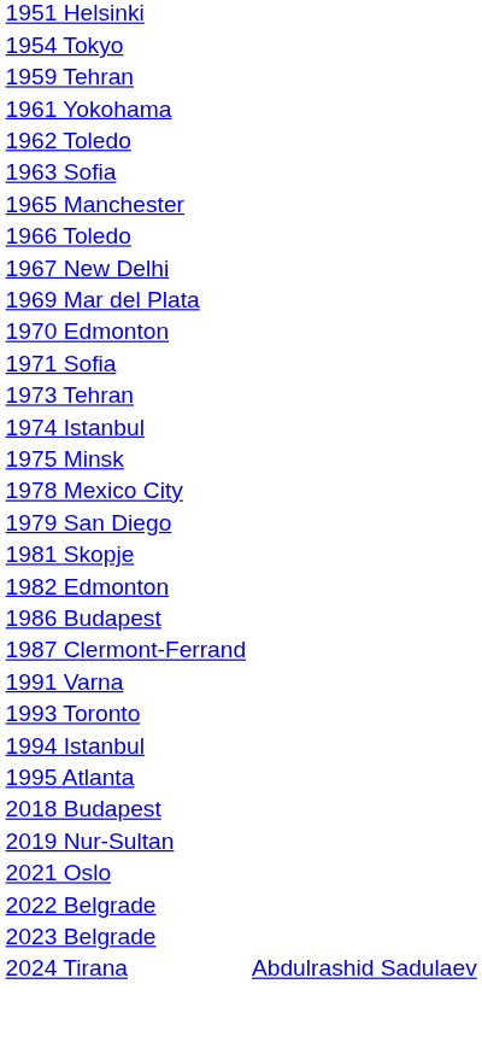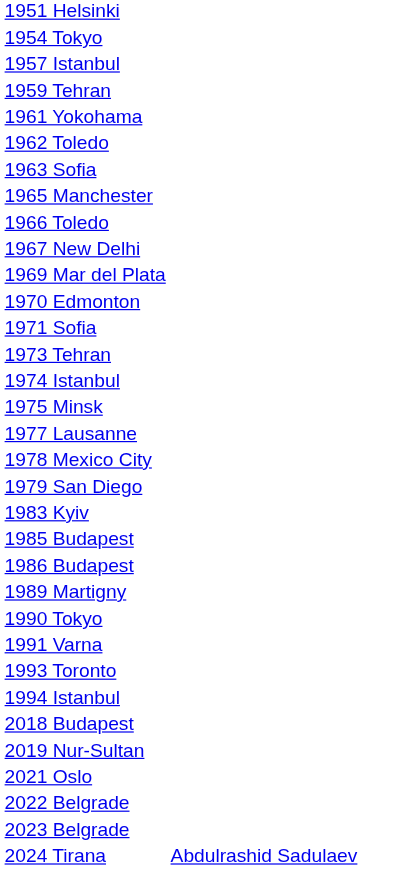 <table>
 <tr>
 <td><a href='#'>1951 Helsinki</a></td>
 <td></td>
 <td></td>
 <td></td>
 </tr>
 <tr>
 <td><a href='#'>1954 Tokyo</a></td>
+<td></td>
+<td></td>
+<td></td>
+</tr>
+<tr>
+<td><a href='#'>1957 Istanbul</a></td>
 <td></td>
 <td></td>
 <td></td>
 </tr>
 <tr>
 <td><a href='#'>1959 Tehran</a></td>
 <td></td>
 <td></td>
 <td></td>
 </tr>
 <tr>
 <td><a href='#'>1961 Yokohama</a></td>
 <td></td>
 <td></td>
 <td></td>
 </tr>
 <tr>
 <td><a href='#'>1962 Toledo</a></td>
 <td></td>
 <td></td>
 <td></td>
 </tr>
 <tr>
 <td><a href='#'>1963 Sofia</a></td>
 <td></td>
 <td></td>
 <td></td>
 </tr>
 <tr>
 <td><a href='#'>1965 Manchester</a></td>
 <td></td>
 <td></td>
 <td></td>
 </tr>
 <tr>
 <td><a href='#'>1966 Toledo</a></td>
 <td></td>
 <td></td>
 <td></td>
 </tr>
 <tr>
 <td><a href='#'>1967 New Delhi</a></td>
 <td></td>
 <td></td>
 <td></td>
 </tr>
 <tr>
 <td><a href='#'>1969 Mar del Plata</a></td>
 <td></td>
 <td></td>
 <td></td>
 </tr>
 <tr>
 <td><a href='#'>1970 Edmonton</a></td>
 <td></td>
 <td></td>
 <td></td>
 </tr>
 <tr>
 <td><a href='#'>1971 Sofia</a></td>
 <td></td>
 <td></td>
 <td></td>
 </tr>
 <tr>
 <td><a href='#'>1973 Tehran</a></td>
 <td></td>
 <td></td>
 <td></td>
 </tr>
 <tr>
 <td><a href='#'>1974 Istanbul</a></td>
 <td></td>
 <td></td>
 <td></td>
 </tr>
 <tr>
 <td><a href='#'>1975 Minsk</a></td>
 <td></td>
 <td></td>
 <td></td>
 </tr>
 <tr>
+<td><a href='#'>1977 Lausanne</a></td>
+<td></td>
+<td></td>
+<td></td>
+</tr>
+<tr>
 <td><a href='#'>1978 Mexico City</a></td>
 <td></td>
 <td></td>
 <td></td>
 </tr>
 <tr>
 <td><a href='#'>1979 San Diego</a></td>
 <td></td>
 <td></td>
 <td></td>
 </tr>
 <tr>
-<td><a href='#'>1981 Skopje</a></td>
+<td><a href='#'>1983 Kyiv</a></td>
 <td></td>
 <td></td>
 <td></td>
 </tr>
 <tr>
-<td><a href='#'>1982 Edmonton</a></td>
+<td><a href='#'>1985 Budapest</a></td>
 <td></td>
 <td></td>
 <td></td>
 </tr>
 <tr>
 <td><a href='#'>1986 Budapest</a></td>
 <td></td>
 <td></td>
 <td></td>
 </tr>
 <tr>
-<td><a href='#'>1987 Clermont-Ferrand</a></td>
+<td><a href='#'>1989 Martigny</a></td>
+<td></td>
+<td></td>
+<td></td>
+</tr>
+<tr>
+<td><a href='#'>1990 Tokyo</a></td>
 <td></td>
 <td></td>
 <td></td>
 </tr>
 <tr>
 <td><a href='#'>1991 Varna</a></td>
 <td></td>
 <td></td>
 <td></td>
 </tr>
 <tr>
 <td><a href='#'>1993 Toronto</a></td>
 <td></td>
 <td></td>
 <td></td>
 </tr>
 <tr>
 <td><a href='#'>1994 Istanbul</a></td>
-<td></td>
-<td></td>
-<td></td>
-</tr>
-<tr>
-<td><a href='#'>1995 Atlanta</a></td>
 <td></td>
 <td></td>
 <td></td>
 </tr>
 <tr>
 <td rowspan=2><a href='#'>2018 Budapest</a></td>
 <td rowspan=2></td>
 <td rowspan=2></td>
 <td></td>
 </tr>
 <tr>
 <td></td>
 </tr>
 <tr>
 <td rowspan=2><a href='#'>2019 Nur-Sultan</a></td>
 <td rowspan=2></td>
 <td rowspan=2></td>
 <td></td>
 </tr>
 <tr>
 <td></td>
 </tr>
 <tr>
 <td rowspan=2><a href='#'>2021 Oslo</a></td>
 <td rowspan=2></td>
 <td rowspan=2></td>
 <td></td>
 </tr>
 <tr>
 <td></td>
 </tr>
 <tr>
 <td rowspan=2><a href='#'>2022 Belgrade</a></td>
 <td rowspan=2></td>
 <td rowspan=2></td>
 <td></td>
 </tr>
 <tr>
 <td></td>
 </tr>
 <tr>
 <td rowspan=2><a href='#'>2023 Belgrade</a></td>
 <td rowspan=2></td>
 <td rowspan=2></td>
 <td></td>
 </tr>
 <tr>
 <td></td>
 </tr>
 <tr>
 <td rowspan=2><a href='#'>2024 Tirana</a></td>
 <td rowspan=2> <a href='#'>Abdulrashid Sadulaev</a> </td>
 <td rowspan=2></td>
 <td></td>
 </tr>
 <tr>
 <td></td>
 </tr>
 </table>
